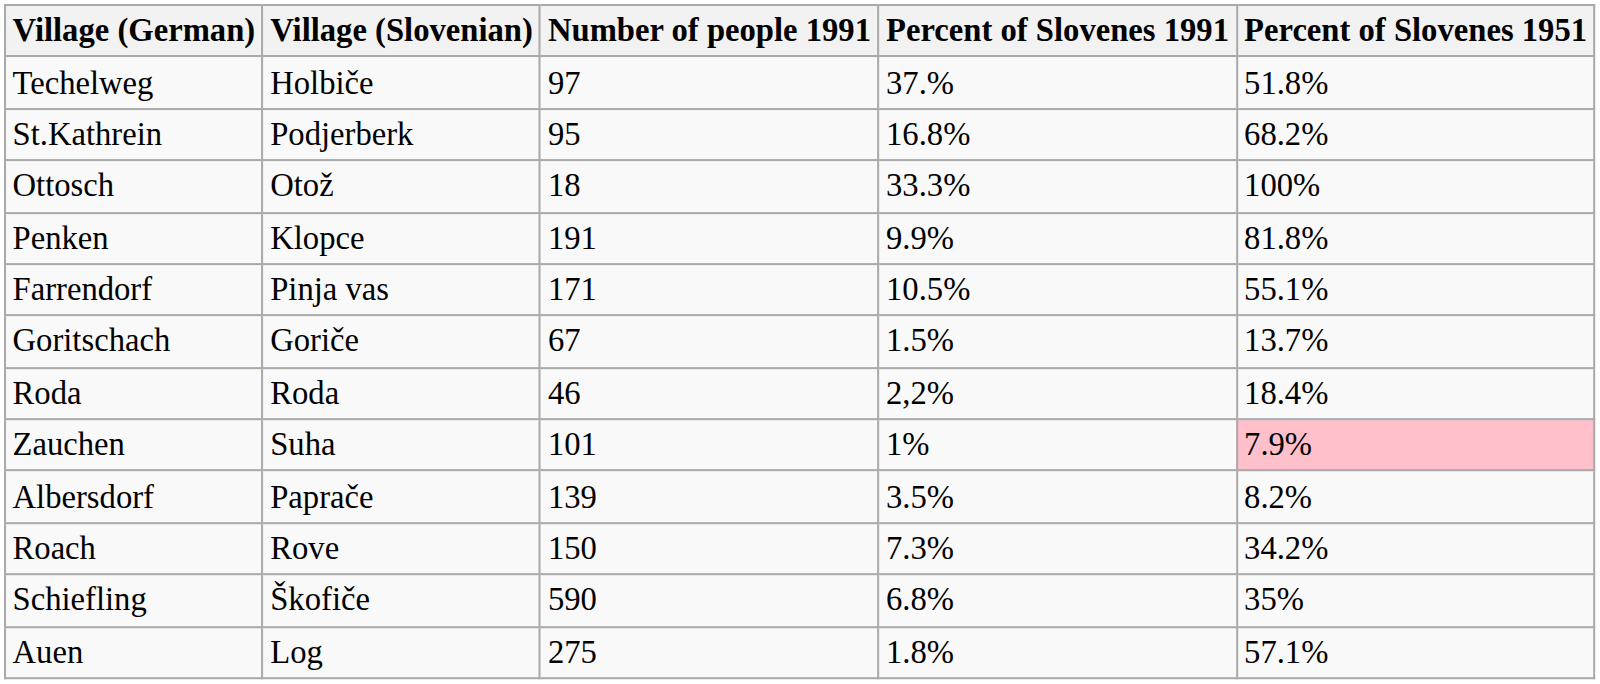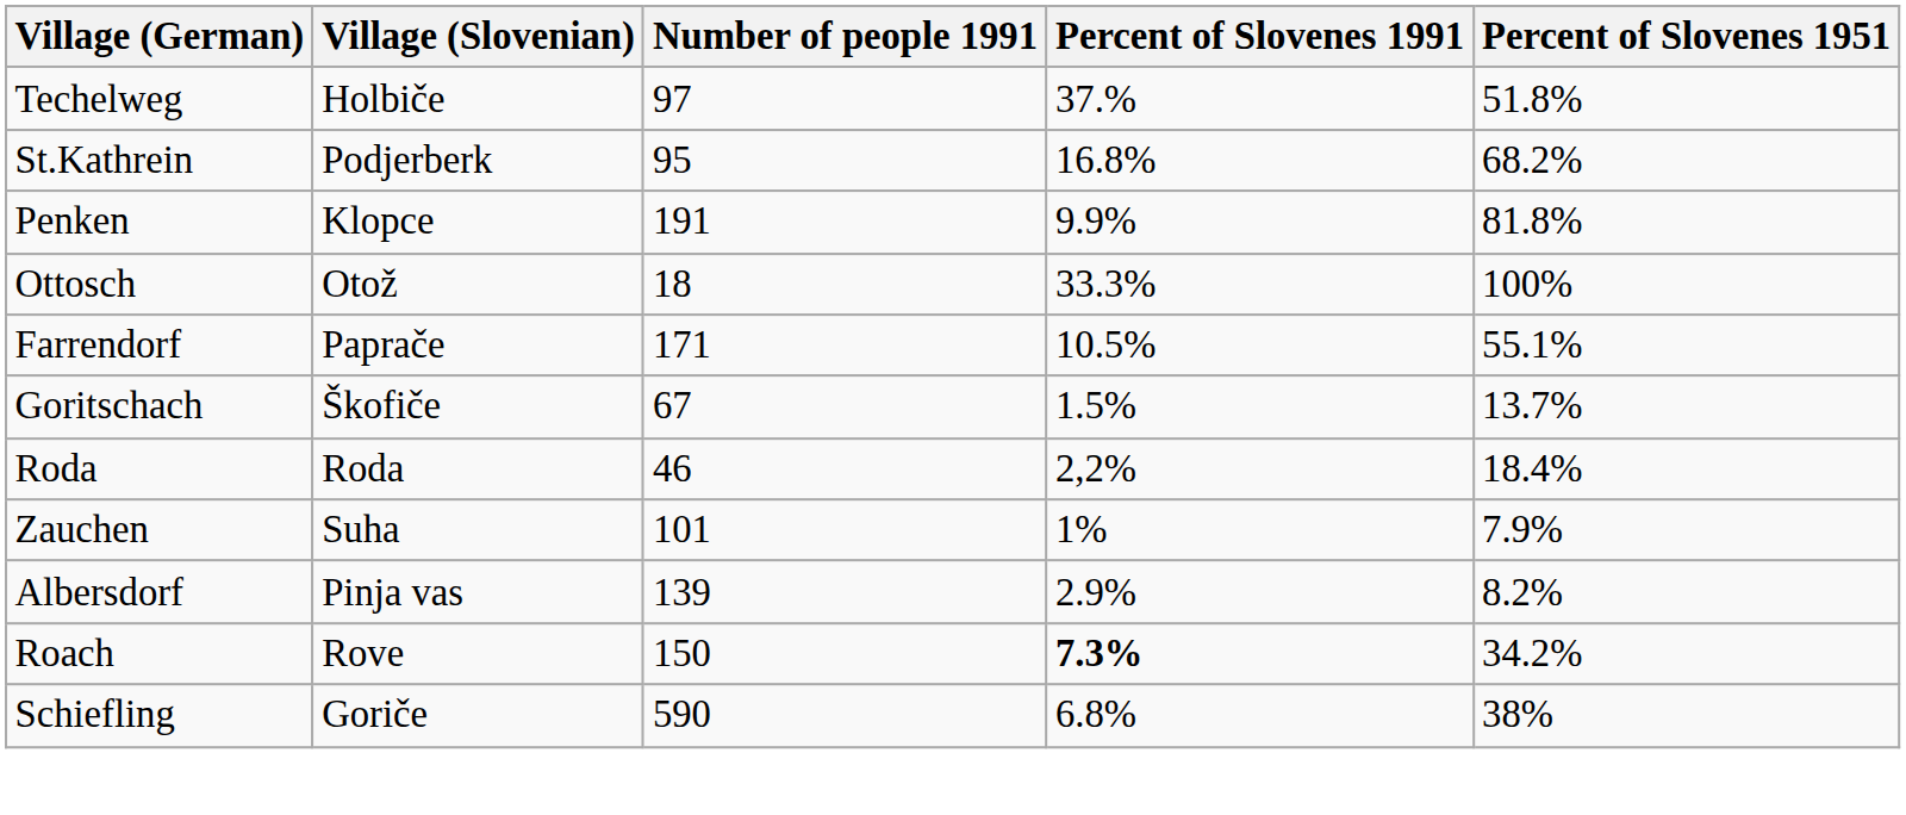 <table class="wikitable sortable">
 <tr>
 <th>Village (German)</th>
 <th>Village (Slovenian)</th>
 <th>Number of people 1991</th>
 <th>Percent of Slovenes 1991</th>
 <th>Percent of Slovenes  1951</th>
 </tr>
 <tr>
 <td>Techelweg</td>
 <td>Holbiče</td>
 <td>97</td>
 <td>37.%</td>
 <td>51.8%</td>
 </tr>
 <tr>
 <td>St.Kathrein</td>
 <td>Podjerberk</td>
 <td>95</td>
 <td>16.8%</td>
 <td>68.2%</td>
 </tr>
 <tr>
+<td>Penken</td>
+<td>Klopce</td>
+<td>191</td>
+<td>9.9%</td>
+<td>81.8%</td>
+</tr>
+<tr>
 <td>Ottosch</td>
 <td>Otož</td>
 <td>18</td>
 <td>33.3%</td>
 <td>100%</td>
 </tr>
 <tr>
-<td>Penken</td>
-<td>Klopce</td>
-<td>191</td>
-<td>9.9%</td>
-<td>81.8%</td>
-</tr>
-<tr>
 <td>Farrendorf</td>
-<td>Pinja vas</td>
+<td>Paprače</td>
 <td>171</td>
 <td>10.5%</td>
 <td>55.1%</td>
 </tr>
 <tr>
 <td>Goritschach</td>
-<td>Goriče</td>
+<td>Škofiče</td>
 <td>67</td>
 <td>1.5%</td>
 <td>13.7%</td>
 </tr>
 <tr>
 <td>Roda</td>
 <td>Roda</td>
 <td>46</td>
 <td>2,2%</td>
 <td>18.4%</td>
 </tr>
 <tr>
 <td>Zauchen</td>
 <td>Suha</td>
 <td>101</td>
 <td>1%</td>
-<td style="background: pink;">7.9%</td>
+<td>7.9%</td>
 </tr>
 <tr>
 <td>Albersdorf</td>
-<td>Paprače</td>
+<td>Pinja vas</td>
 <td>139</td>
-<td>3.5%</td>
+<td>2.9%</td>
 <td>8.2%</td>
 </tr>
 <tr>
 <td>Roach</td>
 <td>Rove</td>
 <td>150</td>
-<td>7.3%</td>
+<td><strong>7.3%</strong></td>
 <td>34.2%</td>
 </tr>
 <tr>
 <td>Schiefling</td>
-<td>Škofiče</td>
+<td>Goriče</td>
 <td>590</td>
 <td>6.8%</td>
-<td>35%</td>
-</tr>
-<tr>
-<td>Auen</td>
-<td>Log</td>
-<td>275</td>
-<td>1.8%</td>
-<td>57.1%</td>
+<td>38%</td>
 </tr>
 </table>
